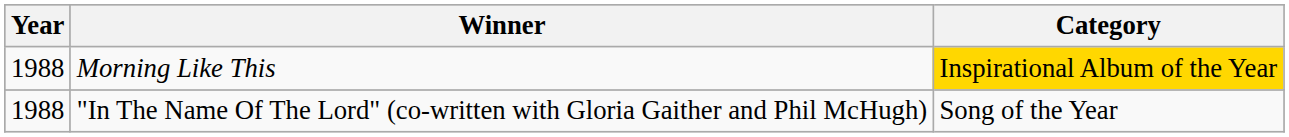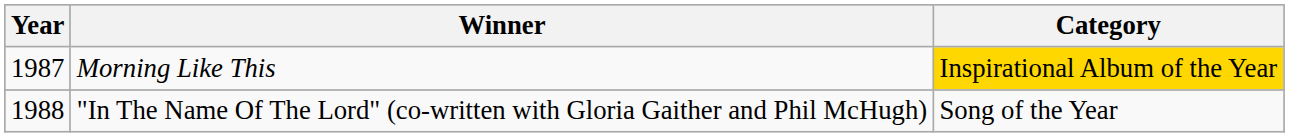 <table class="wikitable">
 <tr>
 <th>Year</th>
 <th>Winner</th>
 <th>Category</th>
 </tr>
 <tr>
-<td>1988</td>
+<td>1987</td>
 <td><em>Morning Like This</em></td>
 <td style="background: gold;">Inspirational Album of the Year</td>
 </tr>
 <tr>
 <td>1988</td>
 <td>"In The Name Of The Lord" (co-written with Gloria Gaither and Phil McHugh)</td>
 <td>Song of the Year</td>
 </tr>
 </table>
